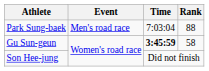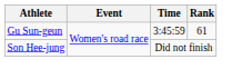 <table class=wikitable style="font-size:90%">
 <tr>
 <th>Athlete</th>
 <th>Event</th>
 <th>Time</th>
 <th>Rank</th>
 </tr>
 <tr align=center>
-<td align=left><a href='#'>Park Sung-baek</a></td>
-<td align=left><a href='#'>Men's road race</a></td>
-<td>7:03:04</td>
-<td>88</td>
-</tr>
-<tr align=center>
 <td align=left><a href='#'>Gu Sun-geun</a></td>
 <td align=left rowspan=2><a href='#'>Women's road race</a></td>
-<td><strong>3:45:59</strong></td>
-<td>58</td>
+<td>3:45:59</td>
+<td>61</td>
 </tr>
 <tr align=center>
 <td align=left><a href='#'>Son Hee-jung</a></td>
 <td colspan=2>Did not finish</td>
 </tr>
 </table>
